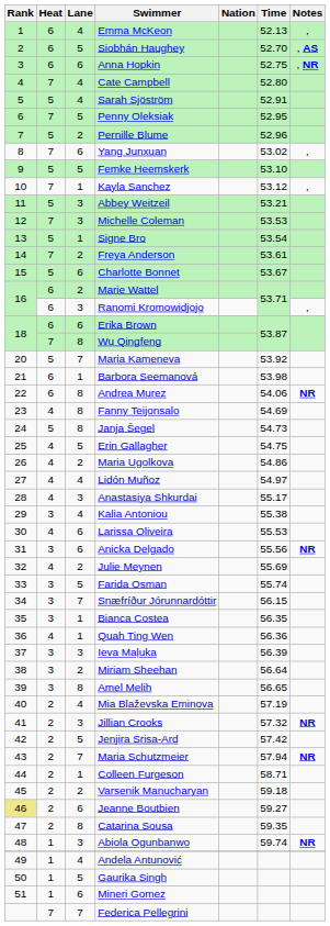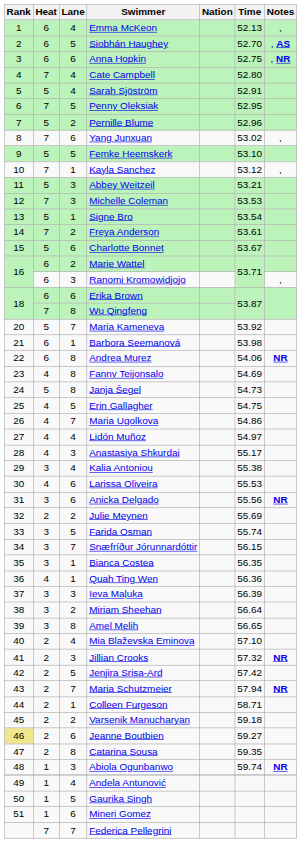 <table class="wikitable sortable" style="text-align:center">
 <tr>
 <th>Rank</th>
 <th>Heat</th>
 <th>Lane</th>
 <th>Swimmer</th>
 <th>Nation</th>
 <th>Time</th>
 <th>Notes</th>
 </tr>
 <tr bgcolor=bbf3bb>
 <td>1</td>
 <td>6</td>
 <td>4</td>
 <td align=left><a href='#'>Emma McKeon</a></td>
 <td align=left></td>
 <td>52.13</td>
 <td>, </td>
 </tr>
 <tr bgcolor=bbf3bb>
 <td>2</td>
 <td>6</td>
 <td>5</td>
 <td align=left><a href='#'>Siobhán Haughey</a></td>
 <td align=left></td>
 <td>52.70</td>
 <td>, <strong><a href='#'>AS</a></strong></td>
 </tr>
 <tr bgcolor=bbf3bb>
 <td>3</td>
 <td>6</td>
 <td>6</td>
 <td align=left><a href='#'>Anna Hopkin</a></td>
 <td align=left></td>
 <td>52.75</td>
 <td>, <strong><a href='#'>NR</a></strong></td>
 </tr>
 <tr bgcolor=bbf3bb>
 <td>4</td>
 <td>7</td>
 <td>4</td>
 <td align=left><a href='#'>Cate Campbell</a></td>
 <td align=left></td>
 <td>52.80</td>
 <td></td>
 </tr>
 <tr bgcolor=bbf3bb>
 <td>5</td>
 <td>5</td>
 <td>4</td>
 <td align=left><a href='#'>Sarah Sjöström</a></td>
 <td align=left></td>
 <td>52.91</td>
 <td></td>
 </tr>
 <tr bgcolor=bbf3bb>
 <td>6</td>
 <td>7</td>
 <td>5</td>
 <td align=left><a href='#'>Penny Oleksiak</a></td>
 <td align=left></td>
 <td>52.95</td>
 <td></td>
 </tr>
 <tr bgcolor=bbf3bb>
 <td>7</td>
 <td>5</td>
 <td>2</td>
 <td align=left><a href='#'>Pernille Blume</a></td>
 <td align=left></td>
 <td>52.96</td>
 <td></td>
 </tr>
 <tr>
 <td>8</td>
 <td>7</td>
 <td>6</td>
 <td align=left><a href='#'>Yang Junxuan</a></td>
 <td align=left></td>
 <td>53.02</td>
 <td>, </td>
 </tr>
 <tr bgcolor=bbf3bb>
 <td>9</td>
 <td>5</td>
 <td>5</td>
 <td align=left><a href='#'>Femke Heemskerk</a></td>
 <td align=left></td>
 <td>53.10</td>
 <td></td>
 </tr>
 <tr>
 <td>10</td>
 <td>7</td>
 <td>1</td>
 <td align=left><a href='#'>Kayla Sanchez</a></td>
 <td align=left></td>
 <td>53.12</td>
 <td>, </td>
 </tr>
 <tr bgcolor=bbf3bb>
 <td>11</td>
 <td>5</td>
 <td>3</td>
 <td align=left><a href='#'>Abbey Weitzeil</a></td>
 <td align=left></td>
 <td>53.21</td>
 <td></td>
 </tr>
 <tr bgcolor=bbf3bb>
 <td>12</td>
 <td>7</td>
 <td>3</td>
 <td align=left><a href='#'>Michelle Coleman</a></td>
 <td align=left></td>
 <td>53.53</td>
 <td></td>
 </tr>
 <tr bgcolor=bbf3bb>
 <td>13</td>
 <td>5</td>
 <td>1</td>
 <td align=left><a href='#'>Signe Bro</a></td>
 <td align=left></td>
 <td>53.54</td>
 <td></td>
 </tr>
 <tr bgcolor=bbf3bb>
 <td>14</td>
 <td>7</td>
 <td>2</td>
 <td align=left><a href='#'>Freya Anderson</a></td>
 <td align=left></td>
 <td>53.61</td>
 <td></td>
 </tr>
 <tr bgcolor=bbf3bb>
 <td>15</td>
 <td>5</td>
 <td>6</td>
 <td align=left><a href='#'>Charlotte Bonnet</a></td>
 <td align=left></td>
 <td>53.67</td>
 <td></td>
 </tr>
 <tr bgcolor=bbf3bb>
 <td rowspan=2>16</td>
 <td>6</td>
 <td>2</td>
 <td align=left><a href='#'>Marie Wattel</a></td>
 <td align=left></td>
 <td rowspan=2>53.71</td>
 <td></td>
 </tr>
 <tr>
 <td>6</td>
 <td>3</td>
 <td align=left><a href='#'>Ranomi Kromowidjojo</a></td>
 <td align=left></td>
 <td>, </td>
 </tr>
 <tr bgcolor=bbf3bb>
 <td rowspan=2>18</td>
 <td>6</td>
 <td>6</td>
 <td align=left><a href='#'>Erika Brown</a></td>
 <td align=left></td>
 <td rowspan=2>53.87</td>
 <td rowspan=2></td>
 </tr>
 <tr bgcolor=bbf3bb>
 <td>7</td>
 <td>8</td>
 <td align=left><a href='#'>Wu Qingfeng</a></td>
 <td align=left></td>
 </tr>
 <tr>
 <td>20</td>
 <td>5</td>
 <td>7</td>
 <td align=left><a href='#'>Maria Kameneva</a></td>
 <td align=left></td>
 <td>53.92</td>
 <td></td>
 </tr>
 <tr>
 <td>21</td>
 <td>6</td>
 <td>1</td>
 <td align=left><a href='#'>Barbora Seemanová</a></td>
 <td align=left></td>
 <td>53.98</td>
 <td></td>
 </tr>
 <tr>
 <td>22</td>
 <td>6</td>
 <td>8</td>
 <td align=left><a href='#'>Andrea Murez</a></td>
 <td align=left></td>
 <td>54.06</td>
 <td><strong><a href='#'>NR</a></strong></td>
 </tr>
 <tr>
 <td>23</td>
 <td>4</td>
 <td>8</td>
 <td align=left><a href='#'>Fanny Teijonsalo</a></td>
 <td align=left></td>
 <td>54.69</td>
 <td></td>
 </tr>
 <tr>
 <td>24</td>
 <td>5</td>
 <td>8</td>
 <td align=left><a href='#'>Janja Šegel</a></td>
 <td align=left></td>
 <td>54.73</td>
 <td></td>
 </tr>
 <tr>
 <td>25</td>
 <td>4</td>
 <td>5</td>
 <td align=left><a href='#'>Erin Gallagher</a></td>
 <td align=left></td>
 <td>54.75</td>
 <td></td>
 </tr>
 <tr>
 <td>26</td>
 <td>4</td>
-<td>2</td>
+<td>7</td>
 <td align=left><a href='#'>Maria Ugolkova</a></td>
 <td align=left></td>
 <td>54.86</td>
 <td></td>
 </tr>
 <tr>
 <td>27</td>
 <td>4</td>
 <td>4</td>
 <td align=left><a href='#'>Lidón Muñoz</a></td>
 <td align=left></td>
 <td>54.97</td>
 <td></td>
 </tr>
 <tr>
 <td>28</td>
 <td>4</td>
 <td>3</td>
 <td align=left><a href='#'>Anastasiya Shkurdai</a></td>
 <td align=left></td>
 <td>55.17</td>
 <td></td>
 </tr>
 <tr>
 <td>29</td>
 <td>3</td>
 <td>4</td>
 <td align=left><a href='#'>Kalia Antoniou</a></td>
 <td align=left></td>
 <td>55.38</td>
 <td></td>
 </tr>
 <tr>
 <td>30</td>
 <td>4</td>
 <td>6</td>
 <td align=left><a href='#'>Larissa Oliveira</a></td>
 <td align=left></td>
 <td>55.53</td>
 <td></td>
 </tr>
 <tr>
 <td>31</td>
 <td>3</td>
 <td>6</td>
 <td align=left><a href='#'>Anicka Delgado</a></td>
 <td align=left></td>
 <td>55.56</td>
 <td><strong><a href='#'>NR</a></strong></td>
 </tr>
 <tr>
 <td>32</td>
-<td>4</td>
+<td>2</td>
 <td>2</td>
 <td align=left><a href='#'>Julie Meynen</a></td>
 <td align=left></td>
 <td>55.69</td>
 <td></td>
 </tr>
 <tr>
 <td>33</td>
 <td>3</td>
 <td>5</td>
 <td align=left><a href='#'>Farida Osman</a></td>
 <td align=left></td>
 <td>55.74</td>
 <td></td>
 </tr>
 <tr>
 <td>34</td>
 <td>3</td>
 <td>7</td>
 <td align=left><a href='#'>Snæfríður Jórunnardóttir</a></td>
 <td align=left></td>
 <td>56.15</td>
 <td></td>
 </tr>
 <tr>
 <td>35</td>
 <td>3</td>
 <td>1</td>
 <td align=left><a href='#'>Bianca Costea</a></td>
 <td align=left></td>
 <td>56.35</td>
 <td></td>
 </tr>
 <tr>
 <td>36</td>
 <td>4</td>
 <td>1</td>
 <td align=left><a href='#'>Quah Ting Wen</a></td>
 <td align=left></td>
 <td>56.36</td>
 <td></td>
 </tr>
 <tr>
 <td>37</td>
 <td>3</td>
 <td>3</td>
 <td align=left><a href='#'>Ieva Maļuka</a></td>
 <td align=left></td>
 <td>56.39</td>
 <td></td>
 </tr>
 <tr>
 <td>38</td>
 <td>3</td>
 <td>2</td>
 <td align=left><a href='#'>Miriam Sheehan</a></td>
 <td align=left></td>
 <td>56.64</td>
 <td></td>
 </tr>
 <tr>
 <td>39</td>
 <td>3</td>
 <td>8</td>
 <td align=left><a href='#'>Amel Melih</a></td>
 <td align=left></td>
 <td>56.65</td>
 <td></td>
 </tr>
 <tr>
 <td>40</td>
 <td>2</td>
 <td>4</td>
 <td align=left><a href='#'>Mia Blaževska Eminova</a></td>
 <td align=left></td>
-<td>57.19</td>
+<td>57.10</td>
 <td></td>
 </tr>
 <tr>
 <td>41</td>
 <td>2</td>
 <td>3</td>
 <td align=left><a href='#'>Jillian Crooks</a></td>
 <td align=left></td>
 <td>57.32</td>
 <td><strong><a href='#'>NR</a></strong></td>
 </tr>
 <tr>
 <td>42</td>
 <td>2</td>
 <td>5</td>
 <td align=left><a href='#'>Jenjira Srisa-Ard</a></td>
 <td align=left></td>
 <td>57.42</td>
 <td></td>
 </tr>
 <tr>
 <td>43</td>
 <td>2</td>
 <td>7</td>
 <td align=left><a href='#'>Maria Schutzmeier</a></td>
 <td align=left></td>
 <td>57.94</td>
 <td><strong><a href='#'>NR</a></strong></td>
 </tr>
 <tr>
 <td>44</td>
 <td>2</td>
 <td>1</td>
 <td align=left><a href='#'>Colleen Furgeson</a></td>
 <td align=left></td>
 <td>58.71</td>
 <td></td>
 </tr>
 <tr>
 <td>45</td>
 <td>2</td>
 <td>2</td>
 <td align=left><a href='#'>Varsenik Manucharyan</a></td>
 <td align=left></td>
 <td>59.18</td>
 <td></td>
 </tr>
 <tr>
 <td style="background: khaki;">46</td>
 <td>2</td>
 <td>6</td>
 <td align=left><a href='#'>Jeanne Boutbien</a></td>
 <td align=left></td>
 <td>59.27</td>
 <td></td>
 </tr>
 <tr>
 <td>47</td>
 <td>2</td>
 <td>8</td>
 <td align=left><a href='#'>Catarina Sousa</a></td>
 <td align=left></td>
 <td>59.35</td>
 <td></td>
 </tr>
 <tr>
 <td>48</td>
 <td>1</td>
 <td>3</td>
 <td align=left><a href='#'>Abiola Ogunbanwo</a></td>
 <td align=left></td>
 <td>59.74</td>
 <td><strong><a href='#'>NR</a></strong></td>
 </tr>
 <tr>
 </tr>
 <tr>
 <td>49</td>
 <td>1</td>
 <td>4</td>
 <td align=left><a href='#'>Andela Antunović</a></td>
 <td align=left></td>
 <td></td>
 <td></td>
 </tr>
 <tr>
 <td>50</td>
 <td>1</td>
 <td>5</td>
 <td align=left><a href='#'>Gaurika Singh</a></td>
 <td align=left></td>
 <td></td>
 <td></td>
 </tr>
 <tr>
 <td>51</td>
 <td>1</td>
 <td>6</td>
 <td align=left><a href='#'>Mineri Gomez</a></td>
 <td align=left></td>
 <td></td>
 <td></td>
 </tr>
 <tr>
 <td></td>
 <td>7</td>
 <td>7</td>
 <td align=left><a href='#'>Federica Pellegrini</a></td>
 <td align=left></td>
 <td></td>
 <td></td>
 </tr>
 </table>
